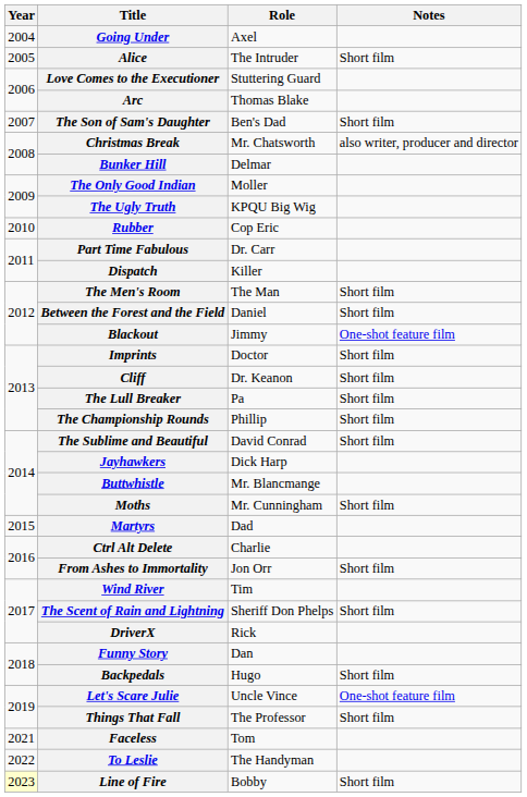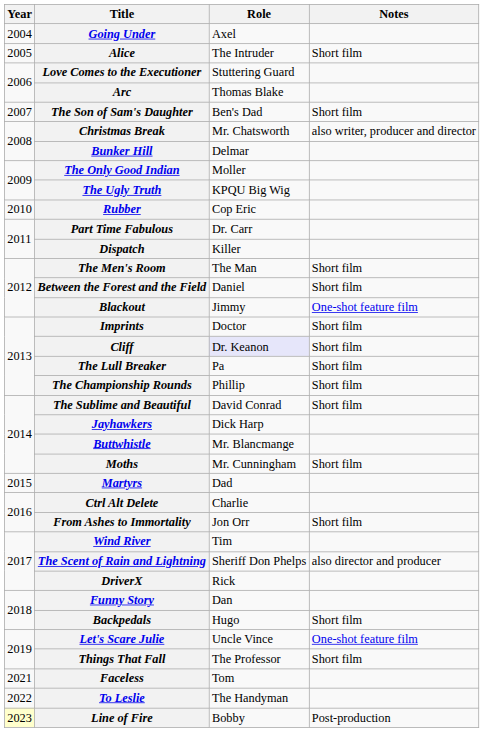 <table class="wikitable plainrowheaders sortable">
 <tr>
 <th scope="col">Year</th>
 <th scope="col">Title</th>
 <th scope="col">Role</th>
 <th scope="col" class="unsortable">Notes</th>
 </tr>
 <tr>
 <td>2004</td>
 <th scope="row"><em><a href='#'>Going Under</a></em></th>
 <td>Axel</td>
 <td></td>
 </tr>
 <tr>
 <td>2005</td>
 <th scope="row"><em>Alice</em></th>
 <td>The Intruder</td>
 <td>Short film</td>
 </tr>
 <tr>
 <td rowspan="2">2006</td>
 <th scope="row"><em>Love Comes to the Executioner</em></th>
 <td>Stuttering Guard</td>
 <td></td>
 </tr>
 <tr>
 <th scope="row"><em>Arc</em></th>
 <td>Thomas Blake</td>
 <td></td>
 </tr>
 <tr>
 <td>2007</td>
 <th scope="row"><em>The Son of Sam's Daughter</em></th>
 <td>Ben's Dad</td>
 <td>Short film</td>
 </tr>
 <tr>
 <td rowspan="2">2008</td>
 <th scope="row"><em>Christmas Break</em></th>
 <td>Mr. Chatsworth</td>
 <td>also writer, producer and director</td>
 </tr>
 <tr>
 <th scope="row"><em><a href='#'>Bunker Hill</a></em></th>
 <td>Delmar</td>
 <td></td>
 </tr>
 <tr>
 <td rowspan="2">2009</td>
 <th scope="row"><em><a href='#'>The Only Good Indian</a></em></th>
 <td>Moller</td>
 <td></td>
 </tr>
 <tr>
 <th scope="row"><em><a href='#'>The Ugly Truth</a></em></th>
 <td>KPQU Big Wig</td>
 <td></td>
 </tr>
 <tr>
 <td>2010</td>
 <th scope="row"><em><a href='#'>Rubber</a></em></th>
 <td>Cop Eric</td>
 <td></td>
 </tr>
 <tr>
 <td rowspan="2">2011</td>
 <th scope="row"><em>Part Time Fabulous</em></th>
 <td>Dr. Carr</td>
 <td></td>
 </tr>
 <tr>
 <th scope="row"><em>Dispatch</em></th>
 <td>Killer</td>
 <td></td>
 </tr>
 <tr>
 <td rowspan="3">2012</td>
 <th scope="row"><em>The Men's Room</em></th>
 <td>The Man</td>
 <td>Short film</td>
 </tr>
 <tr>
 <th scope="row"><em>Between the Forest and the Field</em></th>
 <td>Daniel</td>
 <td>Short film</td>
 </tr>
 <tr>
 <th scope="row"><em>Blackout</em></th>
 <td>Jimmy</td>
 <td><a href='#'>One-shot feature film</a></td>
 </tr>
 <tr>
 <td rowspan="4">2013</td>
 <th scope="row"><em>Imprints</em></th>
 <td>Doctor</td>
 <td>Short film</td>
 </tr>
 <tr>
 <th scope="row"><em>Cliff</em></th>
-<td>Dr. Keanon</td>
+<td style="background: lavender;">Dr. Keanon</td>
 <td>Short film</td>
 </tr>
 <tr>
 <th scope="row"><em>The Lull Breaker</em></th>
 <td>Pa</td>
 <td>Short film</td>
 </tr>
 <tr>
 <th scope="row"><em>The Championship Rounds</em></th>
 <td>Phillip</td>
 <td>Short film</td>
 </tr>
 <tr>
 <td rowspan="4">2014</td>
 <th scope="row"><em>The Sublime and Beautiful</em></th>
 <td>David Conrad</td>
 <td>Short film</td>
 </tr>
 <tr>
 <th scope="row"><em><a href='#'>Jayhawkers</a></em></th>
 <td>Dick Harp</td>
 <td></td>
 </tr>
 <tr>
 <th scope="row"><em><a href='#'>Buttwhistle</a></em></th>
 <td>Mr. Blancmange</td>
 <td></td>
 </tr>
 <tr>
 <th scope="row"><em>Moths</em></th>
 <td>Mr. Cunningham</td>
 <td>Short film</td>
 </tr>
 <tr>
 <td>2015</td>
 <th scope="row"><em><a href='#'>Martyrs</a></em></th>
 <td>Dad</td>
 <td></td>
 </tr>
 <tr>
 <td rowspan="2">2016</td>
 <th scope="row"><em>Ctrl Alt Delete</em></th>
 <td>Charlie</td>
 <td></td>
 </tr>
 <tr>
 <th scope="row"><em>From Ashes to Immortality</em></th>
 <td>Jon Orr</td>
 <td>Short film</td>
 </tr>
 <tr>
 <td rowspan="3">2017</td>
 <th scope="row"><em><a href='#'>Wind River</a></em></th>
 <td>Tim</td>
 <td></td>
 </tr>
 <tr>
 <th scope="row"><em><a href='#'>The Scent of Rain and Lightning</a></em></th>
 <td>Sheriff Don Phelps</td>
-<td>Short film</td>
+<td>also director and producer</td>
 </tr>
 <tr>
 <th scope="row"><em>DriverX</em></th>
 <td>Rick</td>
 <td></td>
 </tr>
 <tr>
 <td rowspan="2">2018</td>
 <th scope="row"><em><a href='#'>Funny Story</a></em></th>
 <td>Dan</td>
 <td></td>
 </tr>
 <tr>
 <th scope="row"><em>Backpedals</em></th>
 <td>Hugo</td>
 <td>Short film</td>
 </tr>
 <tr>
 <td rowspan="2">2019</td>
 <th scope="row"><em><a href='#'>Let's Scare Julie</a></em></th>
 <td>Uncle Vince</td>
 <td><a href='#'>One-shot feature film</a></td>
 </tr>
 <tr>
 <th scope="row"><em>Things That Fall</em></th>
 <td>The Professor</td>
 <td>Short film</td>
 </tr>
 <tr>
 <td>2021</td>
 <th scope="row"><em>Faceless</em></th>
 <td>Tom</td>
 <td></td>
 </tr>
 <tr>
 <td>2022</td>
 <th scope="row"><em><a href='#'>To Leslie</a></em></th>
 <td>The Handyman</td>
 <td></td>
 </tr>
 <tr>
 <td rowspan="2" scope=row style="background:#FFFFCC;">2023</td>
 <th scope="row"><em>Line of Fire</em></th>
 <td>Bobby</td>
-<td>Short film</td>
+<td>Post-production</td>
 </tr>
 </table>
